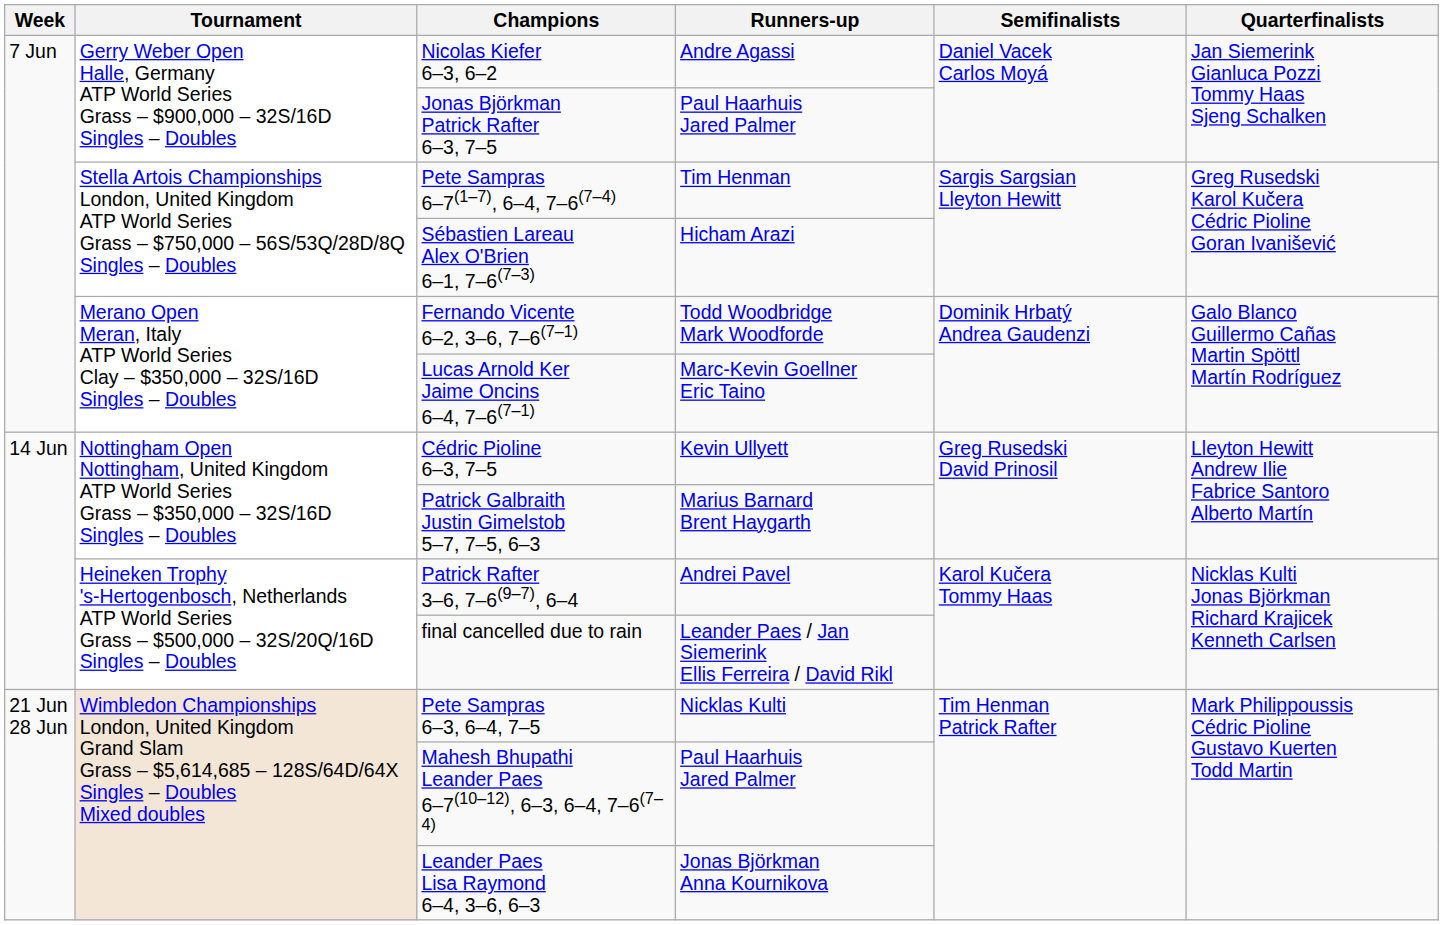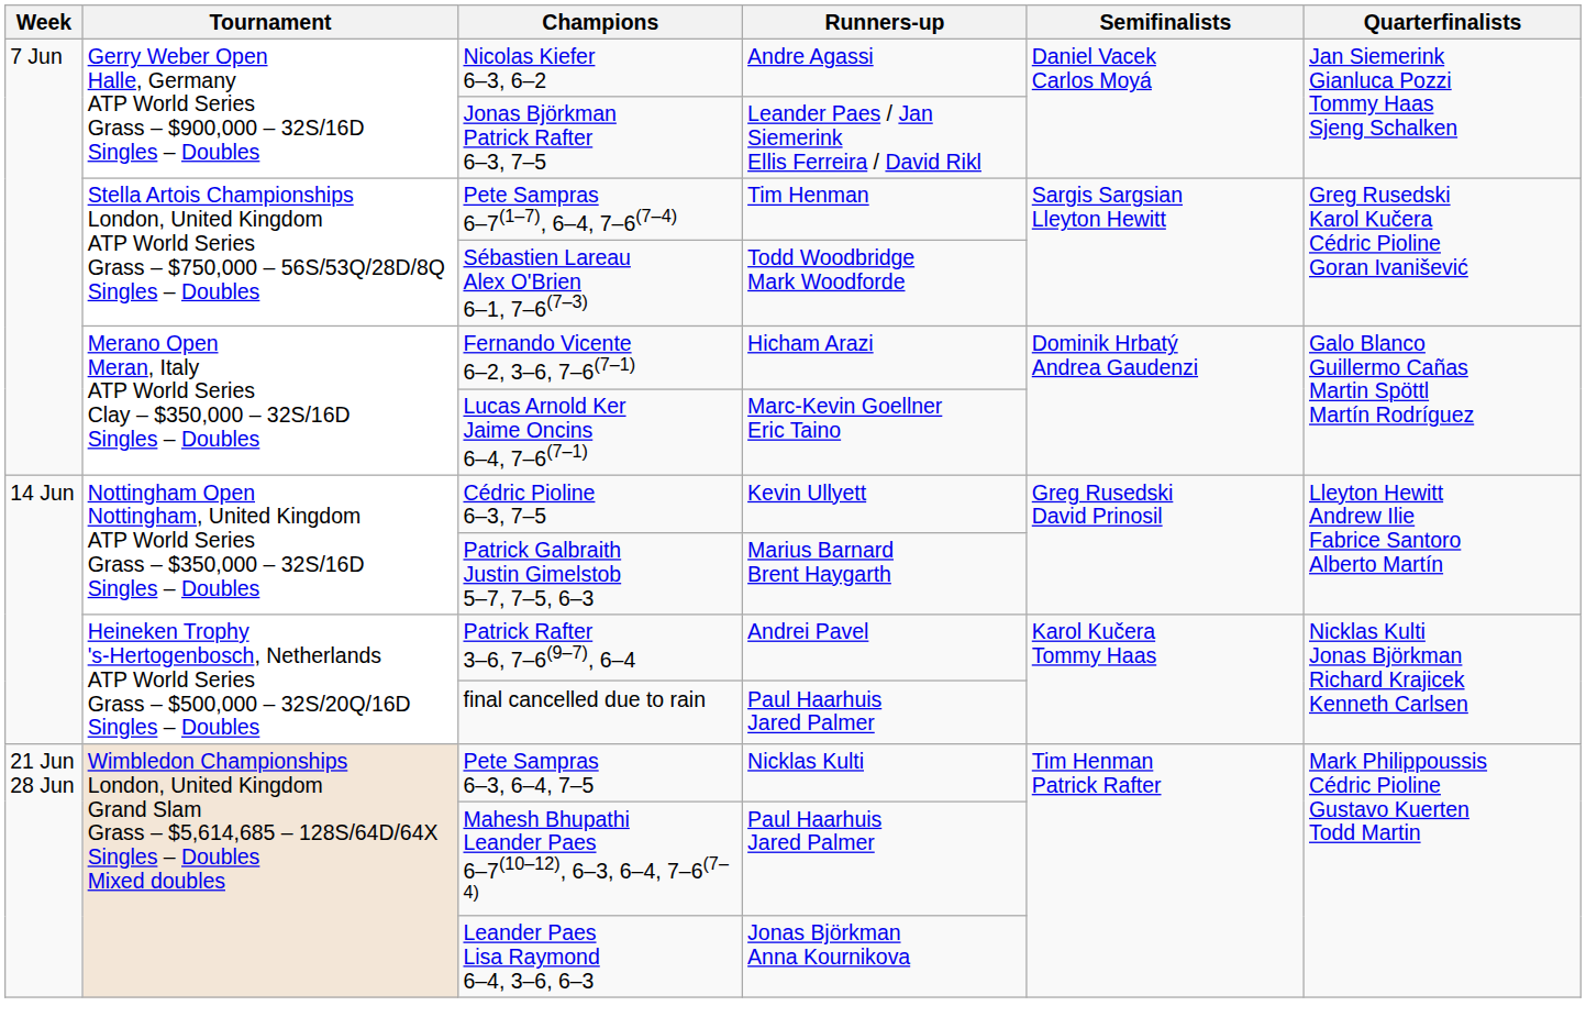 <table class=wikitable style=font-size:95%>
 <tr>
 <th style="width:48px;">Week</th>
 <th style="width:260px;">Tournament</th>
 <th style="width:195px;">Champions</th>
 <th style="width:195px;">Runners-up</th>
 <th style="width:190px;">Semifinalists</th>
 <th style="width:190px;">Quarterfinalists</th>
 </tr>
 <tr valign=top>
 <td rowspan=6>7 Jun</td>
 <td bgcolor="#ffffff" rowspan=2><a href='#'>Gerry Weber Open</a><br><a href='#'>Halle</a>, Germany<br>ATP World Series<br>Grass – $900,000 – 32S/16D<br><a href='#'>Singles</a> – <a href='#'>Doubles</a></td>
 <td> <a href='#'>Nicolas Kiefer</a><br>6–3, 6–2</td>
 <td> <a href='#'>Andre Agassi</a></td>
 <td rowspan=2> <a href='#'>Daniel Vacek</a><br> <a href='#'>Carlos Moyá</a></td>
 <td rowspan=2> <a href='#'>Jan Siemerink</a><br> <a href='#'>Gianluca Pozzi</a><br> <a href='#'>Tommy Haas</a><br> <a href='#'>Sjeng Schalken</a></td>
 </tr>
 <tr valign=top>
 <td> <a href='#'>Jonas Björkman</a><br> <a href='#'>Patrick Rafter</a><br>6–3, 7–5</td>
-<td> <a href='#'>Paul Haarhuis</a><br> <a href='#'>Jared Palmer</a></td>
+<td> <a href='#'>Leander Paes</a> /  <a href='#'>Jan Siemerink</a><br> <a href='#'>Ellis Ferreira</a> /  <a href='#'>David Rikl</a></td>
 </tr>
 <tr valign=top>
 <td bgcolor="#ffffff" rowspan=2><a href='#'>Stella Artois Championships</a><br> London, United Kingdom<br>ATP World Series<br>Grass – $750,000 – 56S/53Q/28D/8Q<br><a href='#'>Singles</a> – <a href='#'>Doubles</a></td>
 <td> <a href='#'>Pete Sampras</a><br>6–7<sup>(1–7)</sup>, 6–4, 7–6<sup>(7–4)</sup></td>
 <td> <a href='#'>Tim Henman</a></td>
 <td rowspan=2> <a href='#'>Sargis Sargsian</a><br> <a href='#'>Lleyton Hewitt</a></td>
 <td rowspan=2> <a href='#'>Greg Rusedski</a><br> <a href='#'>Karol Kučera</a><br> <a href='#'>Cédric Pioline</a><br> <a href='#'>Goran Ivanišević</a></td>
 </tr>
 <tr valign=top>
 <td> <a href='#'>Sébastien Lareau</a><br> <a href='#'>Alex O'Brien</a><br>6–1, 7–6<sup>(7–3)</sup></td>
-<td> <a href='#'>Hicham Arazi</a></td>
+<td> <a href='#'>Todd Woodbridge</a><br> <a href='#'>Mark Woodforde</a></td>
 </tr>
 <tr valign=top>
 <td bgcolor="#ffffff" rowspan=2><a href='#'>Merano Open</a><br> <a href='#'>Meran</a>, Italy<br>ATP World Series<br>Clay – $350,000 – 32S/16D<br><a href='#'>Singles</a> – <a href='#'>Doubles</a></td>
 <td> <a href='#'>Fernando Vicente</a><br>6–2, 3–6, 7–6<sup>(7–1)</sup></td>
-<td> <a href='#'>Todd Woodbridge</a><br> <a href='#'>Mark Woodforde</a></td>
+<td> <a href='#'>Hicham Arazi</a></td>
 <td rowspan=2> <a href='#'>Dominik Hrbatý</a><br> <a href='#'>Andrea Gaudenzi</a></td>
 <td rowspan=2> <a href='#'>Galo Blanco</a><br> <a href='#'>Guillermo Cañas</a><br> <a href='#'>Martin Spöttl</a><br> <a href='#'>Martín Rodríguez</a></td>
 </tr>
 <tr valign=top>
 <td> <a href='#'>Lucas Arnold Ker</a><br> <a href='#'>Jaime Oncins</a><br>6–4, 7–6<sup>(7–1)</sup></td>
 <td> <a href='#'>Marc-Kevin Goellner</a><br> <a href='#'>Eric Taino</a></td>
 </tr>
 <tr valign=top>
 <td rowspan=4>14 Jun</td>
 <td bgcolor="#ffffff" rowspan=2><a href='#'>Nottingham Open</a><br> <a href='#'>Nottingham</a>, United Kingdom<br>ATP World Series<br>Grass – $350,000 – 32S/16D<br><a href='#'>Singles</a> – <a href='#'>Doubles</a></td>
 <td> <a href='#'>Cédric Pioline</a><br>6–3, 7–5</td>
 <td> <a href='#'>Kevin Ullyett</a></td>
 <td rowspan=2> <a href='#'>Greg Rusedski</a><br> <a href='#'>David Prinosil</a></td>
 <td rowspan=2> <a href='#'>Lleyton Hewitt</a><br> <a href='#'>Andrew Ilie</a><br> <a href='#'>Fabrice Santoro</a><br> <a href='#'>Alberto Martín</a></td>
 </tr>
 <tr valign=top>
 <td> <a href='#'>Patrick Galbraith</a><br> <a href='#'>Justin Gimelstob</a><br>5–7, 7–5, 6–3</td>
 <td> <a href='#'>Marius Barnard</a><br> <a href='#'>Brent Haygarth</a></td>
 </tr>
 <tr valign=top>
 <td bgcolor="#ffffff" rowspan=2><a href='#'>Heineken Trophy</a><br> <a href='#'>'s-Hertogenbosch</a>, Netherlands<br>ATP World Series<br>Grass – $500,000 – 32S/20Q/16D<br><a href='#'>Singles</a> – <a href='#'>Doubles</a></td>
 <td> <a href='#'>Patrick Rafter</a><br>3–6, 7–6<sup>(9–7)</sup>, 6–4</td>
 <td> <a href='#'>Andrei Pavel</a></td>
 <td rowspan=2> <a href='#'>Karol Kučera</a><br> <a href='#'>Tommy Haas</a></td>
 <td rowspan=2> <a href='#'>Nicklas Kulti</a><br> <a href='#'>Jonas Björkman</a><br> <a href='#'>Richard Krajicek</a><br> <a href='#'>Kenneth Carlsen</a></td>
 </tr>
 <tr valign=top>
 <td>final cancelled due to rain</td>
-<td> <a href='#'>Leander Paes</a> /  <a href='#'>Jan Siemerink</a><br> <a href='#'>Ellis Ferreira</a> /  <a href='#'>David Rikl</a></td>
+<td> <a href='#'>Paul Haarhuis</a><br> <a href='#'>Jared Palmer</a></td>
 </tr>
 <tr valign=top>
 <td rowspan=3>21 Jun<br>28 Jun</td>
 <td bgcolor="#F3E6D7" rowspan=3><a href='#'>Wimbledon Championships</a><br> London, United Kingdom<br>Grand Slam<br>Grass – $5,614,685 – 128S/64D/64X<br><a href='#'>Singles</a> – <a href='#'>Doubles</a> <br> <a href='#'>Mixed doubles</a></td>
 <td> <a href='#'>Pete Sampras</a><br>6–3, 6–4, 7–5</td>
 <td> <a href='#'>Nicklas Kulti</a></td>
 <td rowspan=3> <a href='#'>Tim Henman</a><br> <a href='#'>Patrick Rafter</a></td>
 <td rowspan=3> <a href='#'>Mark Philippoussis</a><br> <a href='#'>Cédric Pioline</a><br> <a href='#'>Gustavo Kuerten</a><br> <a href='#'>Todd Martin</a></td>
 </tr>
 <tr valign=top>
 <td> <a href='#'>Mahesh Bhupathi</a><br> <a href='#'>Leander Paes</a><br>6–7<sup>(10–12)</sup>, 6–3, 6–4, 7–6<sup>(7–4)</sup></td>
 <td> <a href='#'>Paul Haarhuis</a><br> <a href='#'>Jared Palmer</a></td>
 </tr>
 <tr valign=top>
 <td> <a href='#'>Leander Paes</a><br> <a href='#'>Lisa Raymond</a><br>6–4, 3–6, 6–3</td>
 <td> <a href='#'>Jonas Björkman</a><br> <a href='#'>Anna Kournikova</a></td>
 </tr>
 </table>
